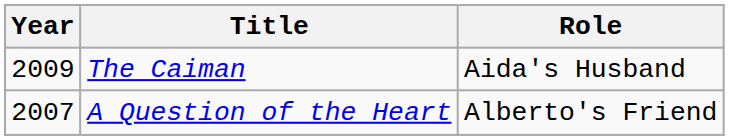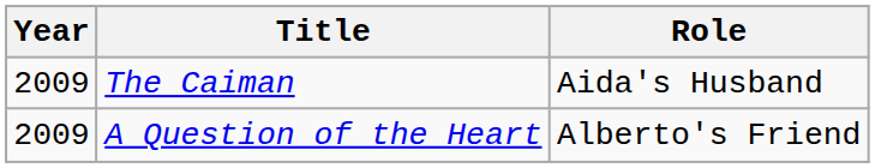 <table class="wikitable sortable">
 <tr>
 <th>Year</th>
 <th>Title</th>
 <th>Role</th>
 </tr>
 <tr>
 <td>2009</td>
 <td><em><a href='#'>The Caiman</a></em></td>
 <td>Aida's Husband</td>
 </tr>
 <tr>
-<td>2007</td>
+<td>2009</td>
 <td><em><a href='#'>A Question of the Heart</a></em></td>
 <td>Alberto's Friend</td>
 </tr>
 </table>
